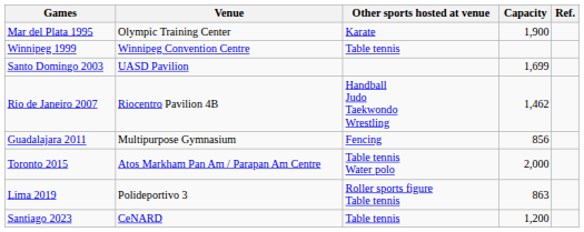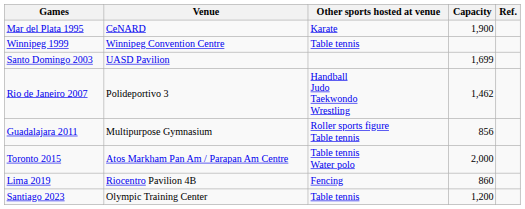 <table class="wikitable sortable" width=820px>
 <tr>
 <th>Games</th>
 <th>Venue</th>
 <th>Other sports hosted at venue</th>
 <th>Capacity</th>
 <th>Ref.</th>
 </tr>
 <tr>
 <td><a href='#'>Mar del Plata 1995</a></td>
-<td>Olympic Training Center </td>
+<td><a href='#'>CeNARD</a></td>
 <td><a href='#'>Karate</a></td>
 <td align="right">1,900</td>
 <td align=center></td>
 </tr>
 <tr>
 <td><a href='#'>Winnipeg 1999</a></td>
 <td><a href='#'>Winnipeg Convention Centre</a></td>
 <td><a href='#'>Table tennis</a>  </td>
 <td align="right"></td>
 <td align=center></td>
 </tr>
 <tr>
 <td><a href='#'>Santo Domingo 2003</a></td>
 <td><a href='#'>UASD Pavilion</a></td>
 <td> </td>
 <td align="right">1,699</td>
 <td align=center></td>
 </tr>
 <tr>
 <td><a href='#'>Rio de Janeiro 2007</a></td>
-<td><a href='#'>Riocentro</a> Pavilion 4B  </td>
+<td>Polideportivo 3  </td>
 <td><a href='#'>Handball</a><br><a href='#'>Judo</a><br><a href='#'>Taekwondo</a><br><a href='#'>Wrestling</a></td>
 <td align="right">1,462</td>
 <td align=center></td>
 </tr>
 <tr>
 <td><a href='#'>Guadalajara 2011</a></td>
 <td>Multipurpose Gymnasium</td>
-<td><a href='#'>Fencing</a></td>
+<td><a href='#'>Roller sports figure</a><br><a href='#'>Table tennis</a>  </td>
 <td align="right">856</td>
 <td align=center></td>
 </tr>
 <tr>
 <td><a href='#'>Toronto 2015</a></td>
 <td><a href='#'>Atos Markham Pan Am / Parapan Am Centre</a></td>
 <td><a href='#'>Table tennis</a><br><a href='#'>Water polo</a></td>
 <td align="right">2,000</td>
 <td align=center></td>
 </tr>
 <tr>
 <td><a href='#'>Lima 2019</a></td>
-<td>Polideportivo 3  </td>
-<td><a href='#'>Roller sports figure</a><br><a href='#'>Table tennis</a>  </td>
-<td align="right">863</td>
+<td><a href='#'>Riocentro</a> Pavilion 4B  </td>
+<td><a href='#'>Fencing</a></td>
+<td align="right">860</td>
 <td align=center></td>
 </tr>
 <tr>
 <td><a href='#'>Santiago 2023</a></td>
-<td><a href='#'>CeNARD</a></td>
+<td>Olympic Training Center </td>
 <td><a href='#'>Table tennis</a>  </td>
 <td align="right">1,200</td>
 <td align=center></td>
 </tr>
 </table>
